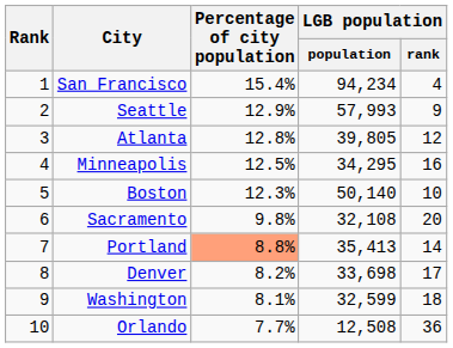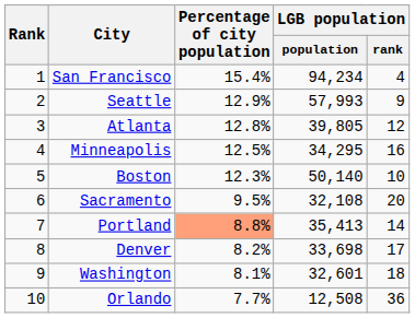 <table class="wikitable" style="text-align:right; margin-right:60px">
 <tr>
 <th rowspan=2>Rank</th>
 <th rowspan="2" style="text-align:center;">City</th>
 <th rowspan=2>Percentage<br>of city <br>population</th>
 <th colspan="2">LGB population</th>
 </tr>
 <tr>
 <th><small>population</small></th>
 <th><small>rank</small></th>
 </tr>
 <tr>
 <td>1</td>
 <td><a href='#'>San Francisco</a></td>
 <td>15.4%</td>
 <td>94,234</td>
 <td>4</td>
 </tr>
 <tr>
 <td>2</td>
 <td><a href='#'>Seattle</a></td>
 <td>12.9%</td>
 <td>57,993</td>
 <td>9</td>
 </tr>
 <tr>
 <td>3</td>
 <td><a href='#'>Atlanta</a></td>
 <td>12.8%</td>
 <td>39,805</td>
 <td>12</td>
 </tr>
 <tr>
 <td>4</td>
 <td><a href='#'>Minneapolis</a></td>
 <td>12.5%</td>
 <td>34,295</td>
 <td>16</td>
 </tr>
 <tr>
 <td>5</td>
 <td><a href='#'>Boston</a></td>
 <td>12.3%</td>
 <td>50,140</td>
 <td>10</td>
 </tr>
 <tr>
 <td>6</td>
 <td><a href='#'>Sacramento</a></td>
-<td>9.8%</td>
+<td>9.5%</td>
 <td>32,108</td>
 <td>20</td>
 </tr>
 <tr>
 <td>7</td>
 <td><a href='#'>Portland</a></td>
 <td style="background: lightsalmon;">8.8%</td>
 <td>35,413</td>
 <td>14</td>
 </tr>
 <tr>
 <td>8</td>
 <td><a href='#'>Denver</a></td>
 <td>8.2%</td>
 <td>33,698</td>
 <td>17</td>
 </tr>
 <tr>
 <td>9</td>
 <td><a href='#'>Washington</a></td>
 <td>8.1%</td>
-<td>32,599</td>
+<td>32,601</td>
 <td>18</td>
 </tr>
 <tr>
 <td>10</td>
 <td><a href='#'>Orlando</a></td>
 <td>7.7%</td>
 <td>12,508</td>
 <td>36</td>
 </tr>
 </table>
